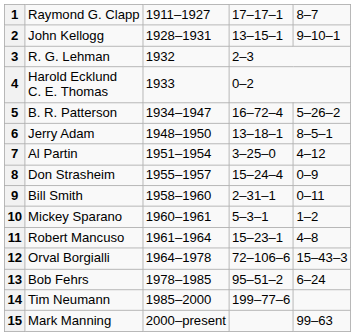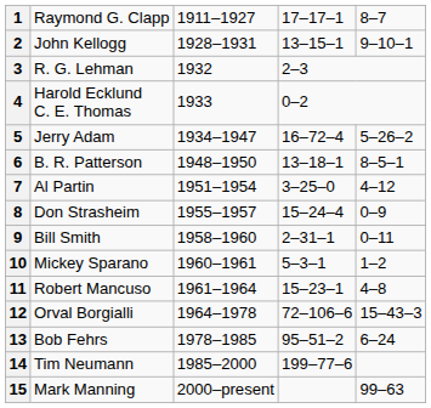 <table class=wikitable>
 <tr>
 <th>1</th>
 <td>Raymond G. Clapp</td>
 <td>1911–1927</td>
 <td>17–17–1 </td>
 <td>8–7 </td>
 </tr>
 <tr>
 <th>2</th>
 <td>John Kellogg</td>
 <td>1928–1931</td>
 <td>13–15–1 </td>
 <td>9–10–1 </td>
 </tr>
 <tr>
 <th>3</th>
 <td>R. G. Lehman</td>
 <td>1932</td>
 <td colspan=2>2–3 </td>
 </tr>
 <tr>
 <th>4</th>
 <td>Harold Ecklund <br> C. E. Thomas</td>
 <td>1933</td>
 <td colspan=2>0–2 </td>
 </tr>
 <tr>
 <th>5</th>
-<td>B. R. Patterson</td>
+<td>Jerry Adam</td>
 <td>1934–1947</td>
 <td>16–72–4 </td>
 <td>5–26–2 </td>
 </tr>
 <tr>
 <th>6</th>
-<td>Jerry Adam</td>
+<td>B. R. Patterson</td>
 <td>1948–1950</td>
 <td>13–18–1 </td>
 <td>8–5–1 </td>
 </tr>
 <tr>
 <th>7</th>
 <td>Al Partin</td>
 <td>1951–1954</td>
 <td>3–25–0 </td>
 <td>4–12 </td>
 </tr>
 <tr>
 <th>8</th>
 <td>Don Strasheim</td>
 <td>1955–1957</td>
 <td>15–24–4 </td>
 <td>0–9 </td>
 </tr>
 <tr>
 <th>9</th>
 <td>Bill Smith</td>
 <td>1958–1960</td>
 <td>2–31–1 </td>
 <td>0–11 </td>
 </tr>
 <tr>
 <th>10</th>
 <td>Mickey Sparano</td>
 <td>1960–1961</td>
 <td>5–3–1 </td>
 <td>1–2 </td>
 </tr>
 <tr>
 <th>11</th>
 <td>Robert Mancuso</td>
 <td>1961–1964</td>
 <td>15–23–1 </td>
 <td>4–8 </td>
 </tr>
 <tr>
 <th>12</th>
 <td>Orval Borgialli</td>
 <td>1964–1978</td>
 <td>72–106–6 </td>
 <td>15–43–3 </td>
 </tr>
 <tr>
 <th>13</th>
 <td>Bob Fehrs</td>
 <td>1978–1985</td>
 <td>95–51–2 </td>
 <td>6–24 </td>
 </tr>
 <tr>
 <th>14</th>
 <td>Tim Neumann</td>
 <td>1985–2000</td>
 <td>199–77–6 </td>
 <td> </td>
 </tr>
 <tr>
 <th>15</th>
 <td>Mark Manning</td>
 <td>2000–present</td>
 <td> </td>
 <td>99–63 </td>
 </tr>
 </table>
